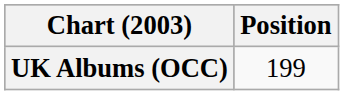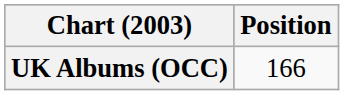 <table class="wikitable plainrowheaders" style="text-align:center">
 <tr>
 <th scope="col">Chart (2003)</th>
 <th scope="col">Position</th>
 </tr>
 <tr>
 <th scope="row">UK Albums (OCC)</th>
-<td>199</td>
+<td>166</td>
 </tr>
 </table>
